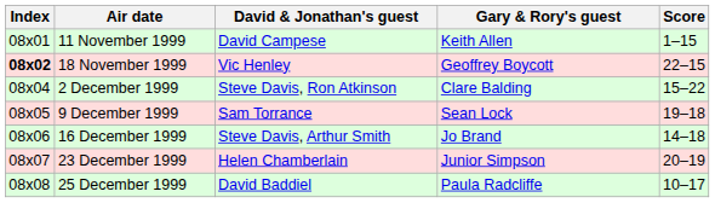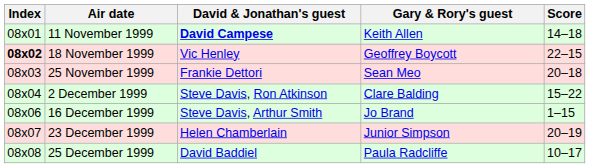 <table class="wikitable" style="width:745px;">
 <tr>
 <th style="width:7%;">Index</th>
 <th style="width:23%;">Air date</th>
 <th style="width:32%;">David & Jonathan's guest</th>
 <th style="width:32%;">Gary & Rory's guest</th>
 <th style="width:7%;">Score</th>
 </tr>
 <tr style="background:#dfd;">
 <td>08x01</td>
 <td>11 November 1999</td>
-<td><a href='#'>David Campese</a></td>
+<td><strong><a href='#'>David Campese</a></strong></td>
 <td><a href='#'>Keith Allen</a></td>
-<td>1–15</td>
+<td>14–18</td>
 </tr>
 <tr style="background:#fdd;">
 <td><strong>08x02</strong></td>
 <td>18 November 1999</td>
 <td><a href='#'>Vic Henley</a></td>
 <td><a href='#'>Geoffrey Boycott</a></td>
 <td>22–15</td>
 </tr>
+<tr style="background:#fdd;">
+<td>08x03</td>
+<td>25 November 1999</td>
+<td><a href='#'>Frankie Dettori</a></td>
+<td><a href='#'>Sean Meo</a></td>
+<td>20–18</td>
+</tr>
 <tr style="background:#dfd;">
 <td>08x04</td>
 <td>2 December 1999</td>
 <td><a href='#'>Steve Davis</a>, <a href='#'>Ron Atkinson</a></td>
 <td><a href='#'>Clare Balding</a></td>
 <td>15–22</td>
 </tr>
-<tr style="background:#fdd;">
-<td>08x05</td>
-<td>9 December 1999</td>
-<td><a href='#'>Sam Torrance</a></td>
-<td><a href='#'>Sean Lock</a></td>
-<td>19–18</td>
-</tr>
 <tr style="background:#dfd;">
 <td>08x06</td>
 <td>16 December 1999</td>
 <td><a href='#'>Steve Davis</a>, <a href='#'>Arthur Smith</a></td>
 <td><a href='#'>Jo Brand</a></td>
-<td>14–18</td>
+<td>1–15</td>
 </tr>
 <tr style="background:#fdd;">
 <td>08x07</td>
 <td>23 December 1999</td>
 <td><a href='#'>Helen Chamberlain</a></td>
 <td><a href='#'>Junior Simpson</a></td>
 <td>20–19</td>
 </tr>
 <tr style="background:#dfd;">
 <td>08x08</td>
 <td>25 December 1999</td>
 <td><a href='#'>David Baddiel</a></td>
 <td><a href='#'>Paula Radcliffe</a></td>
 <td>10–17</td>
 </tr>
 </table>
